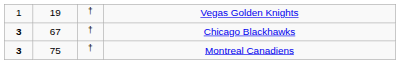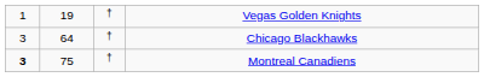 <table class="wikitable sortable" width="50%">
 <tr align="center" bgcolor="">
 <td>1</td>
 <td>19</td>
 <td> <sup>†</sup></td>
 <td><a href='#'>Vegas Golden Knights</a></td>
 </tr>
 <tr align="center" bgcolor="">
-<td><strong>3</strong></td>
-<td>67</td>
+<td>3</td>
+<td>64</td>
 <td> <sup>†</sup></td>
 <td><a href='#'>Chicago Blackhawks</a></td>
 </tr>
 <tr align="center" bgcolor="">
 <td><strong>3</strong></td>
 <td>75</td>
 <td> <sup>†</sup></td>
 <td><a href='#'>Montreal Canadiens</a></td>
 </tr>
 </table>
